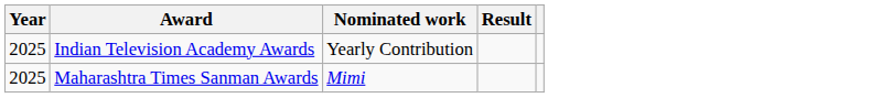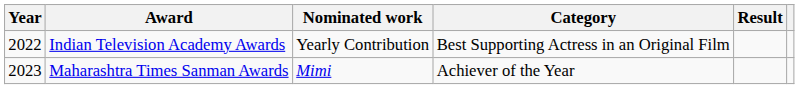 <table class="wikitable">
 <tr>
 <th>Year</th>
 <th>Award</th>
 <th>Nominated work</th>
+<th>Category</th>
 <th>Result</th>
 <th></th>
 </tr>
 <tr>
-<td>2025</td>
+<td>2022</td>
 <td><a href='#'>Indian Television Academy Awards</a></td>
 <td>Yearly Contribution</td>
+<td>Best Supporting Actress in an Original Film</td>
 <td></td>
 <td></td>
 </tr>
 <tr>
-<td>2025</td>
+<td>2023</td>
 <td><a href='#'>Maharashtra Times Sanman Awards</a></td>
 <td><em><a href='#'>Mimi</a></em></td>
+<td>Achiever of the Year</td>
 <td></td>
 <td></td>
 </tr>
 </table>
